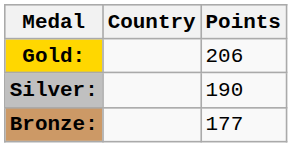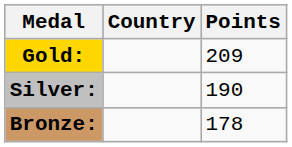 <table class="wikitable">
 <tr>
 <th><strong>Medal</strong></th>
 <th><strong>Country</strong></th>
 <th><strong>Points</strong></th>
 </tr>
 <tr>
 <td style="text-align:center;background-color:gold;"><strong>Gold:</strong></td>
 <td><strong></strong></td>
-<td>206</td>
+<td>209</td>
 </tr>
 <tr>
 <td style="text-align:center;background-color:silver;"><strong>Silver:</strong></td>
 <td></td>
 <td>190</td>
 </tr>
 <tr>
 <td style="text-align:center;background-color:#CC9966;"><strong>Bronze:</strong></td>
 <td></td>
-<td>177</td>
+<td>178</td>
 </tr>
 </table>
